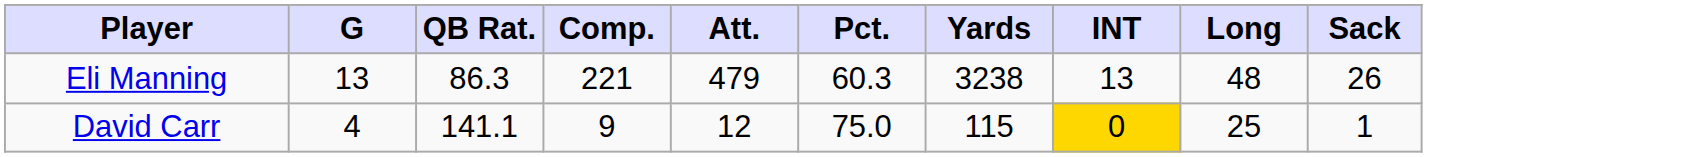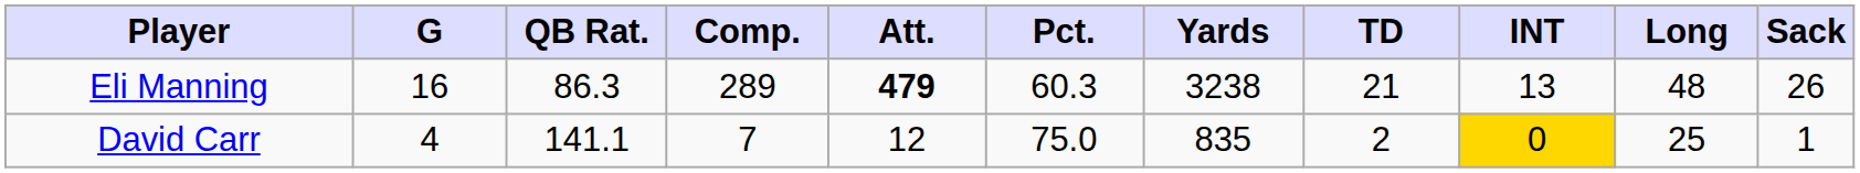 <table class="wikitable">
 <tr>
 <th style="background:#ddf; width:20%;">Player</th>
 <th style="background:#ddf; width:9%;">G</th>
 <th style="background:#ddf; width:9%;">QB Rat.</th>
 <th style="background:#ddf; width:9%;">Comp.</th>
 <th style="background:#ddf; width:9%;">Att.</th>
 <th style="background:#ddf; width:9%;">Pct.</th>
 <th style="background:#ddf; width:9%;">Yards</th>
+<th style="background:#ddf; width:9%;">TD</th>
 <th style="background:#ddf; width:9%;">INT</th>
 <th style="background:#ddf; width:9%;">Long</th>
 <th style="background:#ddf; width:9%;">Sack</th>
 </tr>
 <tr style="text-align:center;">
 <td><a href='#'>Eli Manning</a></td>
-<td>13</td>
+<td>16</td>
 <td>86.3</td>
-<td>221</td>
-<td>479</td>
+<td>289</td>
+<td><strong>479</strong></td>
 <td>60.3</td>
 <td>3238</td>
+<td>21</td>
 <td>13</td>
 <td>48</td>
 <td>26</td>
 </tr>
 <tr style="text-align:center;">
 <td><a href='#'>David Carr</a></td>
 <td>4</td>
 <td>141.1</td>
-<td>9</td>
+<td>7</td>
 <td>12</td>
 <td>75.0</td>
-<td>115</td>
+<td>835</td>
+<td>2</td>
 <td style="background: gold;">0</td>
 <td>25</td>
 <td>1</td>
 </tr>
 </table>
